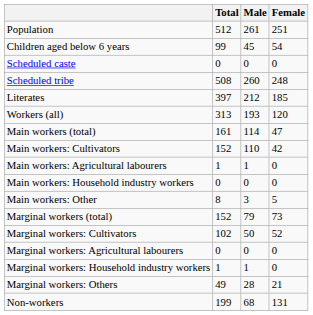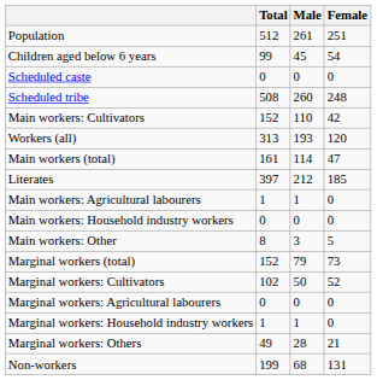 <table class="wikitable sortable">
 <tr>
 <th></th>
 <th>Total</th>
 <th>Male</th>
 <th>Female</th>
 </tr>
 <tr>
 <td>Population</td>
 <td>512</td>
 <td>261</td>
 <td>251</td>
 </tr>
 <tr>
 <td>Children aged below 6 years</td>
 <td>99</td>
 <td>45</td>
 <td>54</td>
 </tr>
 <tr>
 <td><a href='#'>Scheduled caste</a></td>
 <td>0</td>
 <td>0</td>
 <td>0</td>
 </tr>
 <tr>
 <td><a href='#'>Scheduled tribe</a></td>
 <td>508</td>
 <td>260</td>
 <td>248</td>
 </tr>
 <tr>
-<td>Literates</td>
-<td>397</td>
-<td>212</td>
-<td>185</td>
+<td>Main workers: Cultivators</td>
+<td>152</td>
+<td>110</td>
+<td>42</td>
 </tr>
 <tr>
 <td>Workers (all)</td>
 <td>313</td>
 <td>193</td>
 <td>120</td>
 </tr>
 <tr>
 <td>Main workers (total)</td>
 <td>161</td>
 <td>114</td>
 <td>47</td>
 </tr>
 <tr>
-<td>Main workers: Cultivators</td>
-<td>152</td>
-<td>110</td>
-<td>42</td>
+<td>Literates</td>
+<td>397</td>
+<td>212</td>
+<td>185</td>
 </tr>
 <tr>
 <td>Main workers: Agricultural labourers</td>
 <td>1</td>
 <td>1</td>
 <td>0</td>
 </tr>
 <tr>
 <td>Main workers: Household industry workers</td>
 <td>0</td>
 <td>0</td>
 <td>0</td>
 </tr>
 <tr>
 <td>Main workers: Other</td>
 <td>8</td>
 <td>3</td>
 <td>5</td>
 </tr>
 <tr>
 <td>Marginal workers (total)</td>
 <td>152</td>
 <td>79</td>
 <td>73</td>
 </tr>
 <tr>
 <td>Marginal workers: Cultivators</td>
 <td>102</td>
 <td>50</td>
 <td>52</td>
 </tr>
 <tr>
 <td>Marginal workers: Agricultural labourers</td>
 <td>0</td>
 <td>0</td>
 <td>0</td>
 </tr>
 <tr>
 <td>Marginal workers: Household industry workers</td>
 <td>1</td>
 <td>1</td>
 <td>0</td>
 </tr>
 <tr>
 <td>Marginal workers: Others</td>
 <td>49</td>
 <td>28</td>
 <td>21</td>
 </tr>
 <tr>
 <td>Non-workers</td>
 <td>199</td>
 <td>68</td>
 <td>131</td>
 </tr>
 </table>
